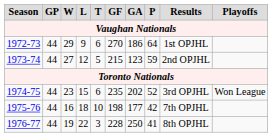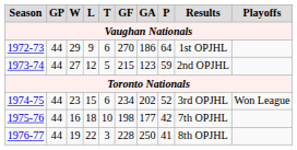 <table class="wikitable">
 <tr align="center"  bgcolor="#dddddd">
 <td><strong>Season</strong></td>
 <td><strong>GP</strong></td>
 <td><strong>W</strong></td>
 <td><strong>L</strong></td>
 <td><strong>T</strong></td>
 <td><strong>GF</strong></td>
 <td><strong>GA</strong></td>
 <td><strong>P</strong></td>
 <td><strong>Results</strong></td>
 <td><strong>Playoffs</strong></td>
 </tr>
 <tr align="center"  bgcolor="#ffeeee">
 <td colspan="11"><strong><em>Vaughan Nationals</em></strong></td>
 </tr>
 <tr align="center">
 <td><a href='#'>1972-73</a></td>
 <td>44</td>
 <td>29</td>
 <td>9</td>
 <td>6</td>
 <td>270</td>
 <td>186</td>
 <td>64</td>
 <td>1st OPJHL</td>
 <td></td>
 </tr>
 <tr align="center">
 <td><a href='#'>1973-74</a></td>
 <td>44</td>
 <td>27</td>
 <td>12</td>
 <td>5</td>
 <td>215</td>
 <td>123</td>
 <td>59</td>
 <td>2nd OPJHL</td>
 <td></td>
 </tr>
 <tr align="center"  bgcolor="#ffeeee">
 <td colspan="11"><strong><em>Toronto Nationals</em></strong></td>
 </tr>
 <tr align="center">
 <td><a href='#'>1974-75</a></td>
 <td>44</td>
 <td>23</td>
 <td>15</td>
 <td>6</td>
-<td>235</td>
+<td>234</td>
 <td>202</td>
 <td>52</td>
 <td>3rd OPJHL</td>
 <td>Won League</td>
 </tr>
 <tr align="center">
 <td><a href='#'>1975-76</a></td>
 <td>44</td>
 <td>16</td>
 <td>18</td>
 <td>10</td>
 <td>198</td>
 <td>177</td>
 <td>42</td>
 <td>7th OPJHL</td>
 <td></td>
 </tr>
 <tr align="center">
 <td><a href='#'>1976-77</a></td>
 <td>44</td>
 <td>19</td>
 <td>22</td>
 <td>3</td>
 <td>228</td>
 <td>250</td>
 <td>41</td>
 <td>8th OPJHL</td>
 <td></td>
 </tr>
 </table>
